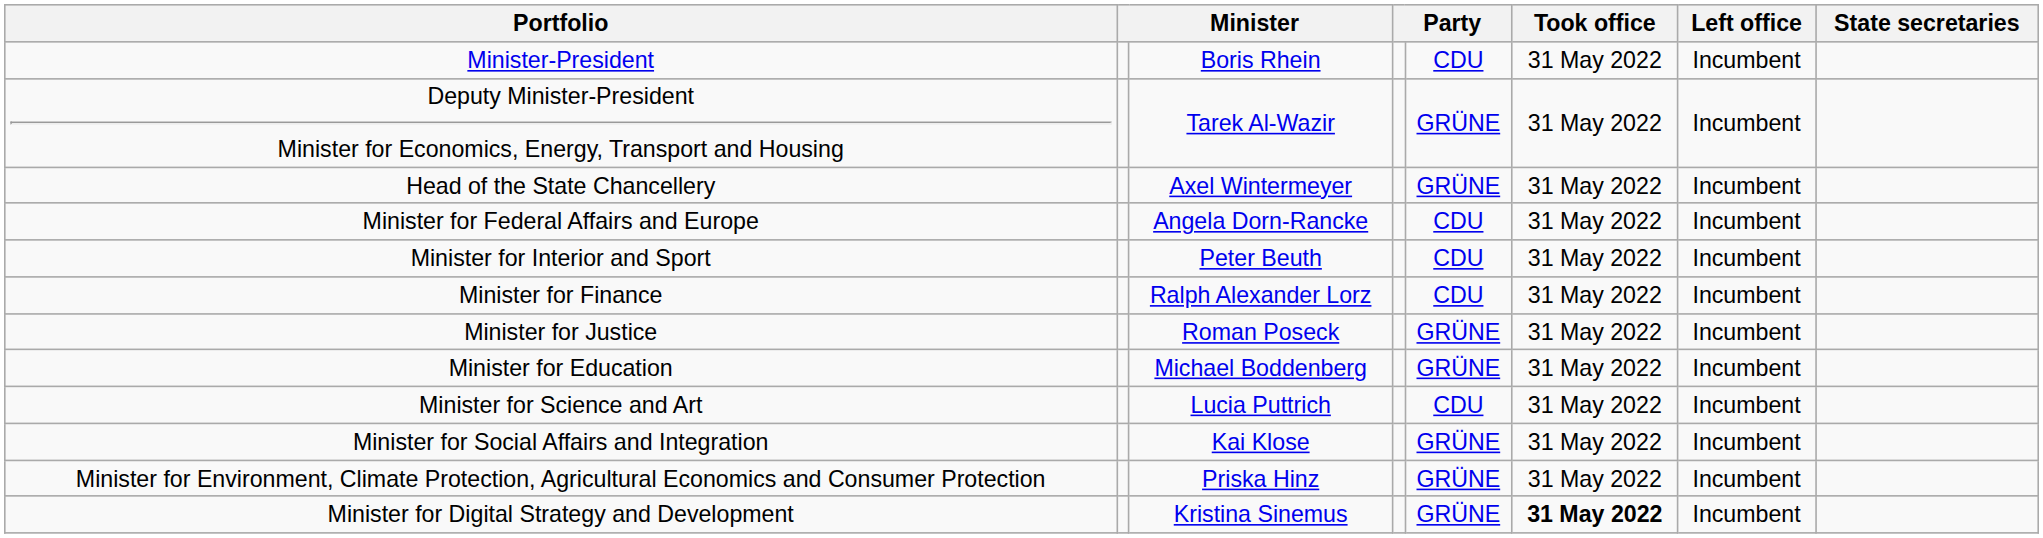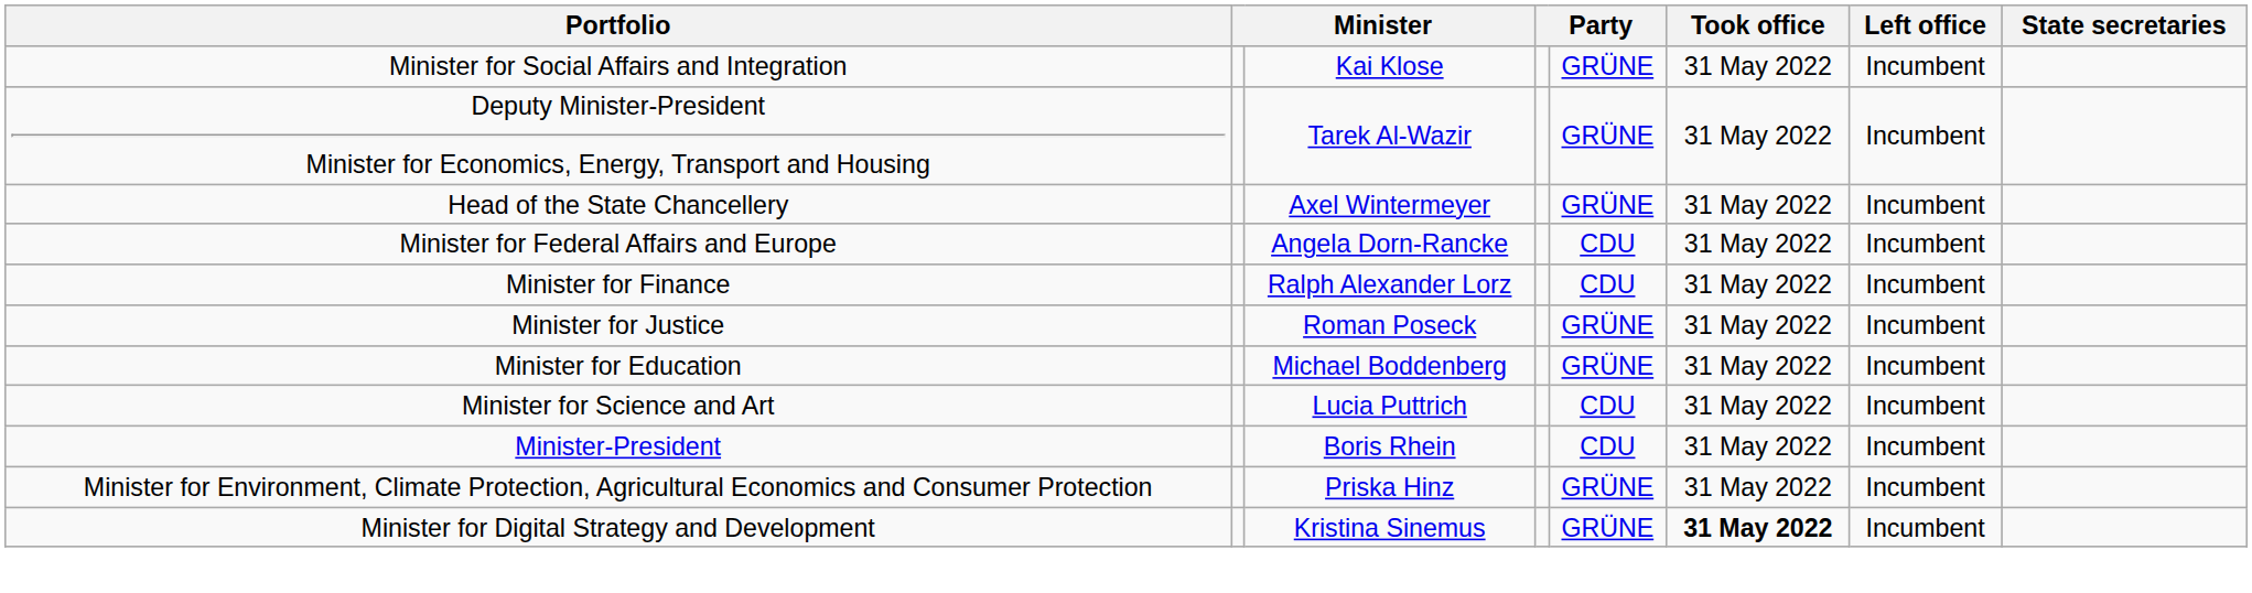 <table class=wikitable width=100% style="text-align:center; font-size:90%">
 <tr>
 <th>Portfolio</th>
 <th colspan=2>Minister</th>
 <th colspan=2>Party</th>
 <th>Took office</th>
 <th>Left office</th>
 <th>State secretaries</th>
 </tr>
 <tr>
-<td><a href='#'>Minister-President</a></td>
+<td>Minister for Social Affairs and Integration</td>
 <td></td>
-<td><a href='#'>Boris Rhein</a><br></td>
+<td><a href='#'>Kai Klose</a><br></td>
 <td bgcolor=></td>
-<td><a href='#'>CDU</a></td>
+<td><a href='#'>GRÜNE</a></td>
 <td>31 May 2022</td>
 <td>Incumbent</td>
 <td></td>
 </tr>
 <tr>
 <td>Deputy Minister-President<hr>Minister for Economics, Energy, Transport and Housing</td>
 <td></td>
 <td><a href='#'>Tarek Al-Wazir</a><br></td>
 <td bgcolor=></td>
 <td><a href='#'>GRÜNE</a></td>
 <td>31 May 2022</td>
 <td>Incumbent</td>
 <td></td>
 </tr>
 <tr>
 <td>Head of the State Chancellery</td>
 <td></td>
 <td><a href='#'>Axel Wintermeyer</a><br></td>
 <td bgcolor=></td>
 <td><a href='#'>GRÜNE</a></td>
 <td>31 May 2022</td>
 <td>Incumbent</td>
 <td></td>
 </tr>
 <tr>
 <td>Minister for Federal Affairs and Europe</td>
 <td></td>
 <td><a href='#'>Angela Dorn-Rancke</a><br></td>
-<td bgcolor=></td>
-<td><a href='#'>CDU</a></td>
-<td>31 May 2022</td>
-<td>Incumbent</td>
-<td></td>
-</tr>
-<tr>
-<td>Minister for Interior and Sport</td>
-<td></td>
-<td><a href='#'>Peter Beuth</a><br></td>
 <td bgcolor=></td>
 <td><a href='#'>CDU</a></td>
 <td>31 May 2022</td>
 <td>Incumbent</td>
 <td></td>
 </tr>
 <tr>
 <td>Minister for Finance</td>
 <td></td>
 <td><a href='#'>Ralph Alexander Lorz</a><br></td>
 <td bgcolor=></td>
 <td><a href='#'>CDU</a></td>
 <td>31 May 2022</td>
 <td>Incumbent</td>
 <td></td>
 </tr>
 <tr>
 <td>Minister for Justice</td>
 <td></td>
 <td><a href='#'>Roman Poseck</a><br></td>
 <td bgcolor=></td>
 <td><a href='#'>GRÜNE</a></td>
 <td>31 May 2022</td>
 <td>Incumbent</td>
 <td></td>
 </tr>
 <tr>
 <td>Minister for Education</td>
 <td></td>
 <td><a href='#'>Michael Boddenberg</a><br></td>
 <td bgcolor=></td>
 <td><a href='#'>GRÜNE</a></td>
 <td>31 May 2022</td>
 <td>Incumbent</td>
 <td></td>
 </tr>
 <tr>
 <td>Minister for Science and Art</td>
 <td></td>
 <td><a href='#'>Lucia Puttrich</a><br></td>
 <td bgcolor=></td>
 <td><a href='#'>CDU</a></td>
 <td>31 May 2022</td>
 <td>Incumbent</td>
 <td></td>
 </tr>
 <tr>
-<td>Minister for Social Affairs and Integration</td>
+<td><a href='#'>Minister-President</a></td>
 <td></td>
-<td><a href='#'>Kai Klose</a><br></td>
+<td><a href='#'>Boris Rhein</a><br></td>
 <td bgcolor=></td>
-<td><a href='#'>GRÜNE</a></td>
+<td><a href='#'>CDU</a></td>
 <td>31 May 2022</td>
 <td>Incumbent</td>
 <td></td>
 </tr>
 <tr>
 <td>Minister for Environment, Climate Protection, Agricultural Economics and Consumer Protection</td>
 <td></td>
 <td><a href='#'>Priska Hinz</a><br></td>
 <td bgcolor=></td>
 <td><a href='#'>GRÜNE</a></td>
 <td>31 May 2022</td>
 <td>Incumbent</td>
 <td></td>
 </tr>
 <tr>
 <td>Minister for Digital Strategy and Development</td>
 <td></td>
 <td><a href='#'>Kristina Sinemus</a><br></td>
 <td bgcolor=></td>
 <td><a href='#'>GRÜNE</a></td>
 <td><strong>31 May 2022</strong></td>
 <td>Incumbent</td>
 <td></td>
 </tr>
 </table>
